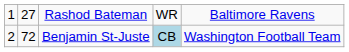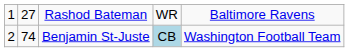 <table class="wikitable" style="text-align:center">
 <tr>
 <td>1</td>
 <td>27</td>
 <td><a href='#'>Rashod Bateman</a></td>
 <td>WR</td>
 <td><a href='#'>Baltimore Ravens</a></td>
 </tr>
 <tr>
 <td>2</td>
-<td>72</td>
+<td>74</td>
 <td><a href='#'>Benjamin St-Juste</a></td>
 <td style="background: lightblue;">CB</td>
 <td><a href='#'>Washington Football Team</a></td>
 </tr>
 </table>
